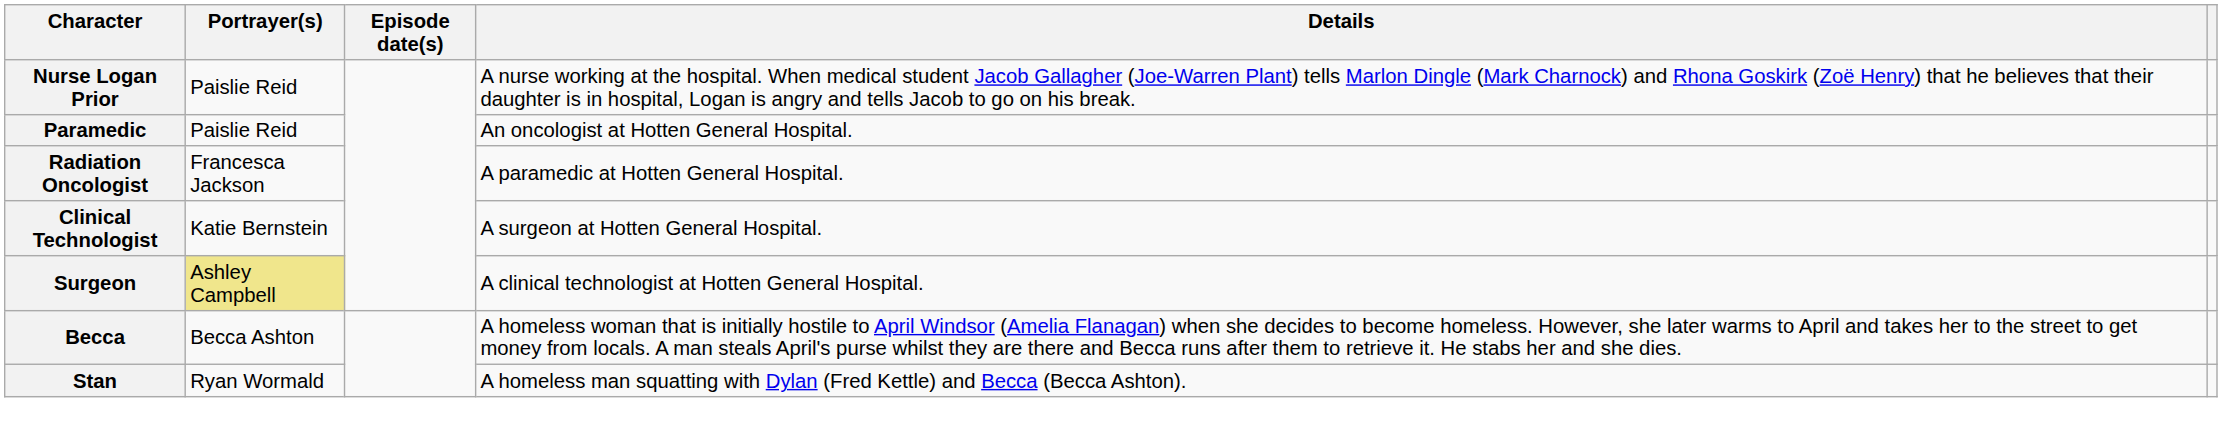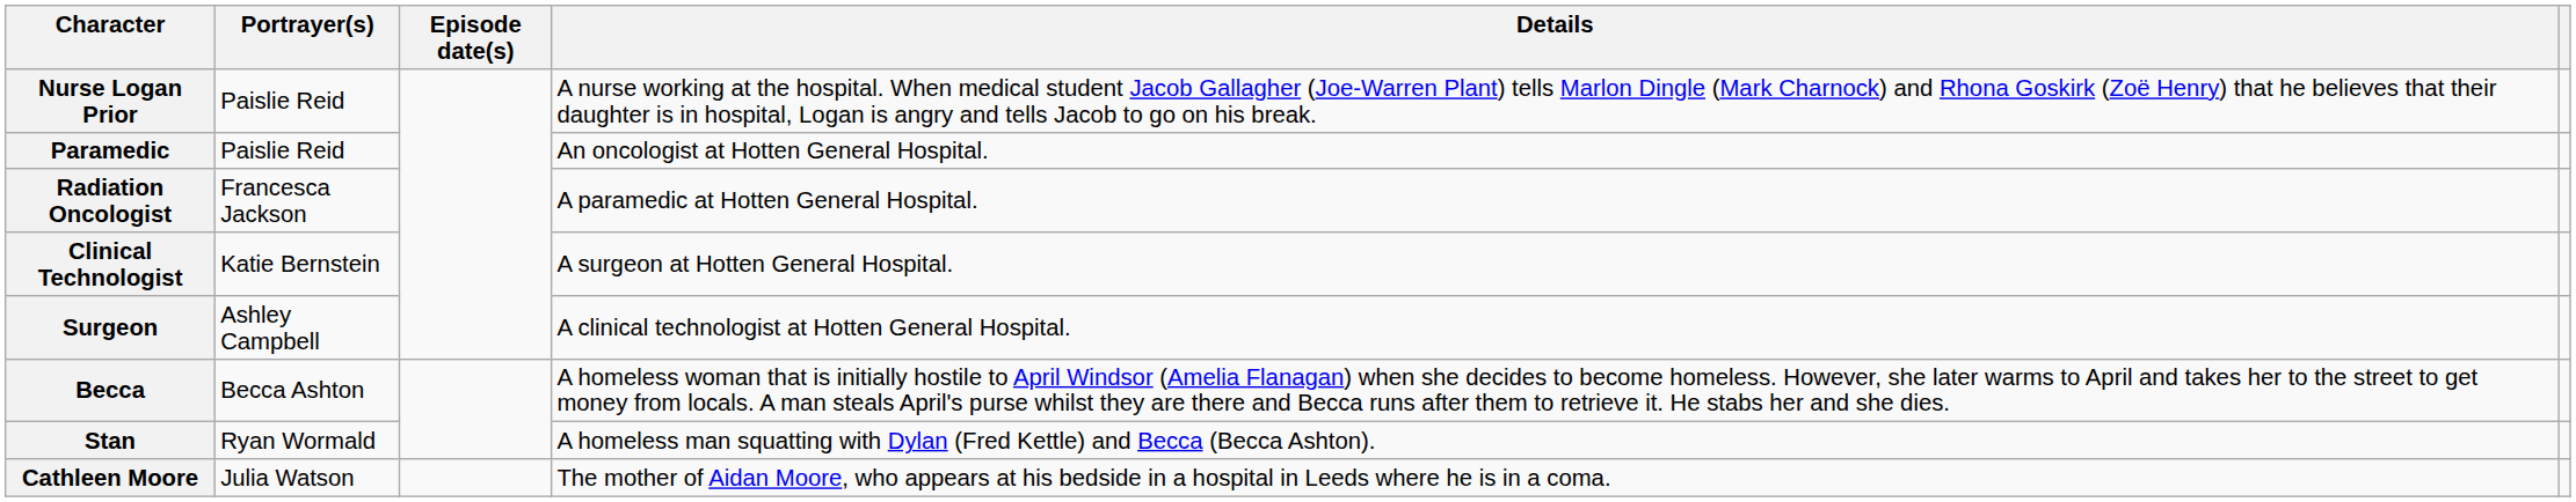 <table class="wikitable plainrowheaders" style="font-size:90%">
 <tr valign="top">
 <th scope="col">Character</th>
 <th scope="col">Portrayer(s)</th>
 <th scope="col">Episode date(s)</th>
 <th scope="col">Details</th>
 <th scope="col"></th>
 </tr>
 <tr>
 <th scope="row">Nurse Logan Prior</th>
 <td>Paislie Reid</td>
 <td rowspan="5"></td>
 <td>A nurse working at the hospital. When medical student <a href='#'>Jacob Gallagher</a> (<a href='#'>Joe-Warren Plant</a>) tells <a href='#'>Marlon Dingle</a> (<a href='#'>Mark Charnock</a>) and <a href='#'>Rhona Goskirk</a> (<a href='#'>Zoë Henry</a>) that he believes that their daughter is in hospital, Logan is angry and tells Jacob to go on his break.</td>
 <td style="text-align:center;"></td>
 </tr>
 <tr>
 <th scope="row">Paramedic</th>
 <td>Paislie Reid</td>
 <td>An oncologist at Hotten General Hospital.</td>
 <td style="text-align:center;"></td>
 </tr>
 <tr>
 <th scope="row">Radiation Oncologist</th>
 <td>Francesca Jackson</td>
 <td>A paramedic at Hotten General Hospital.</td>
 <td style="text-align:center;"></td>
 </tr>
 <tr>
 <th scope="row">Clinical Technologist</th>
 <td>Katie Bernstein</td>
 <td>A surgeon at Hotten General Hospital.</td>
 <td style="text-align:center;"></td>
 </tr>
 <tr>
 <th scope="row">Surgeon</th>
-<td style="background: khaki;">Ashley Campbell</td>
+<td>Ashley Campbell</td>
 <td>A clinical technologist at Hotten General Hospital.</td>
 <td style="text-align:center;"></td>
 </tr>
 <tr>
 <th scope="row">Becca </th>
 <td>Becca Ashton</td>
 <td rowspan="2"></td>
 <td>A homeless woman that is initially hostile to <a href='#'>April Windsor</a> (<a href='#'>Amelia Flanagan</a>) when she decides to become homeless. However, she later warms to April and takes her to the street to get money from locals. A man steals April's purse whilst they are there and Becca runs after them to retrieve it. He stabs her and she dies.</td>
 <td style="text-align:center;"></td>
 </tr>
 <tr>
 <th scope="row">Stan </th>
 <td>Ryan Wormald</td>
 <td>A homeless man squatting with <a href='#'>Dylan</a> (Fred Kettle) and <a href='#'>Becca</a> (Becca Ashton).</td>
 <td style="text-align:center;"></td>
 </tr>
+<tr>
+<th scope="row">Cathleen Moore </th>
+<td>Julia Watson</td>
+<td></td>
+<td>The mother of <a href='#'>Aidan Moore</a>, who appears at his bedside in a hospital in Leeds where he is in a coma.</td>
+<td style="text-align:center;"></td>
+</tr>
 </table>
